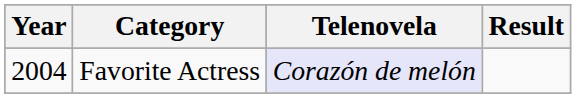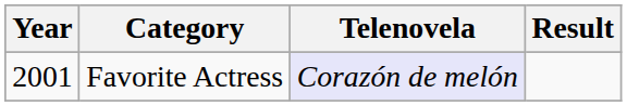 <table class="wikitable">
 <tr>
 <th>Year</th>
 <th>Category</th>
 <th>Telenovela</th>
 <th>Result</th>
 </tr>
 <tr>
-<td>2004</td>
+<td>2001</td>
 <td>Favorite Actress</td>
 <td style="background: lavender;"><em>Corazón de melón</em></td>
 <td></td>
 </tr>
 </table>
